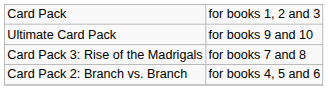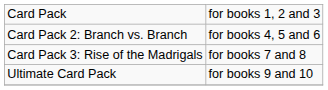 <table class=wikitable>
 <tr>
 <td>Card Pack</td>
 <td>for books 1, 2 and 3</td>
 </tr>
 <tr>
-<td>Ultimate Card Pack</td>
-<td>for books 9 and 10</td>
+<td>Card Pack 2: Branch vs. Branch</td>
+<td>for books 4, 5 and 6</td>
 </tr>
 <tr>
 <td>Card Pack 3: Rise of the Madrigals</td>
 <td>for books 7 and 8</td>
 </tr>
 <tr>
-<td>Card Pack 2: Branch vs. Branch</td>
-<td>for books 4, 5 and 6</td>
+<td>Ultimate Card Pack</td>
+<td>for books 9 and 10</td>
 </tr>
 <tr>
 </tr>
 </table>
